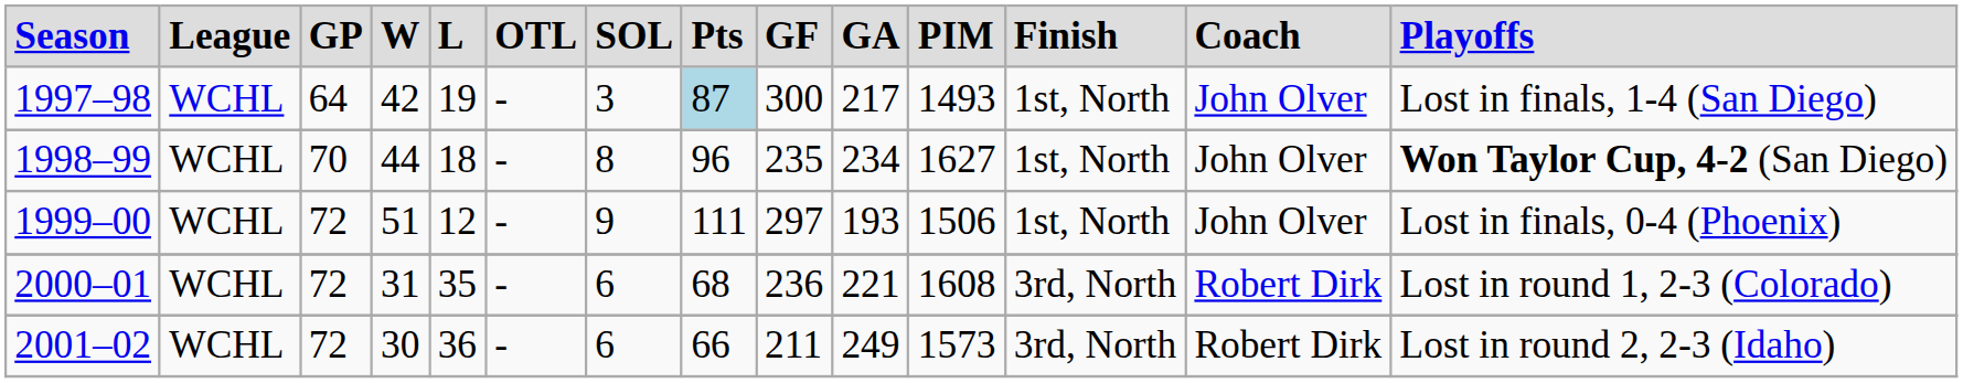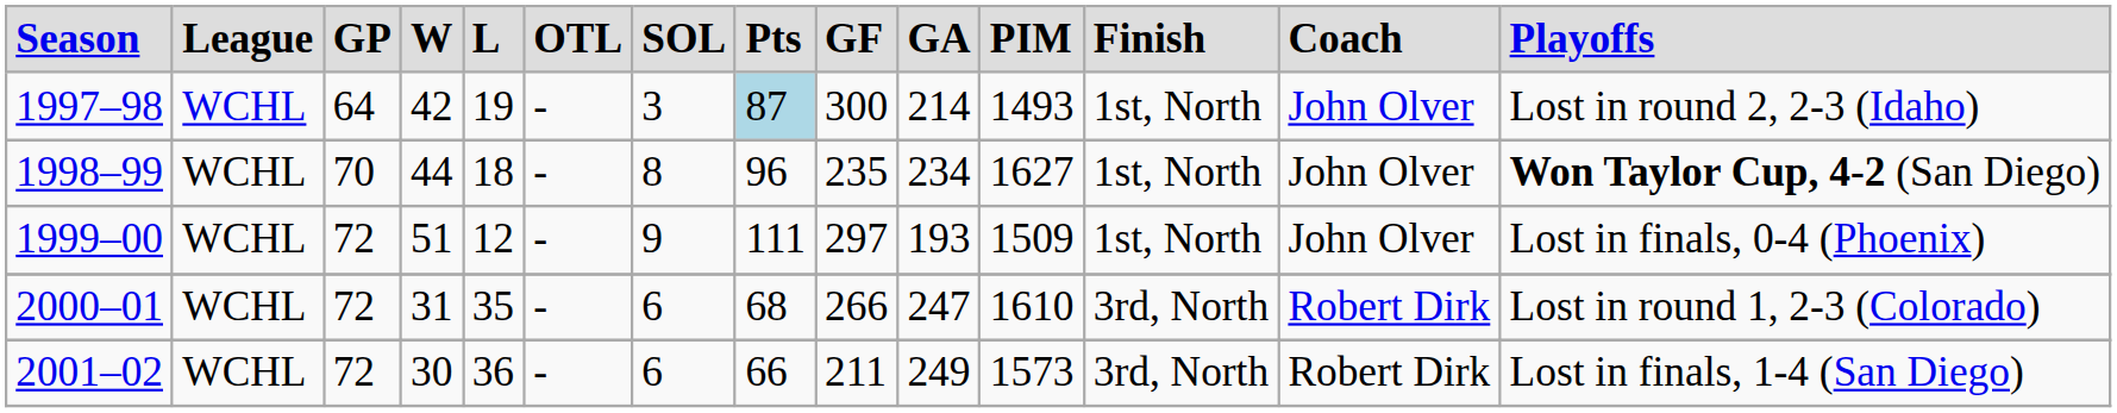 <table class="wikitable">
 <tr style="font-weight:bold; background-color:#dddddd;" |>
 <td><a href='#'>Season</a></td>
 <td>League</td>
 <td>GP</td>
 <td>W</td>
 <td>L</td>
 <td>OTL</td>
 <td>SOL</td>
 <td>Pts</td>
 <td>GF</td>
 <td>GA</td>
 <td>PIM</td>
 <td>Finish</td>
 <td>Coach</td>
 <td><a href='#'>Playoffs</a></td>
 </tr>
 <tr>
 <td><a href='#'>1997–98</a></td>
 <td><a href='#'>WCHL</a></td>
 <td>64</td>
 <td>42</td>
 <td>19</td>
 <td>-</td>
 <td>3</td>
 <td style="background: lightblue;">87</td>
 <td>300</td>
-<td>217</td>
+<td>214</td>
 <td>1493</td>
 <td>1st, North</td>
 <td><a href='#'>John Olver</a></td>
-<td>Lost in finals, 1-4 (<a href='#'>San Diego</a>)</td>
+<td>Lost in round 2, 2-3 (<a href='#'>Idaho</a>)</td>
 </tr>
 <tr bgcolor="#eeeeee">
 </tr>
 <tr>
 <td><a href='#'>1998–99</a></td>
 <td>WCHL</td>
 <td>70</td>
 <td>44</td>
 <td>18</td>
 <td>-</td>
 <td>8</td>
 <td>96</td>
 <td>235</td>
 <td>234</td>
 <td>1627</td>
 <td>1st, North</td>
 <td>John Olver</td>
 <td><strong>Won Taylor Cup, 4-2</strong> (San Diego)</td>
 </tr>
 <tr bgcolor="#eeeeee">
 </tr>
 <tr>
 <td><a href='#'>1999–00</a></td>
 <td>WCHL</td>
 <td>72</td>
 <td>51</td>
 <td>12</td>
 <td>-</td>
 <td>9</td>
 <td>111</td>
 <td>297</td>
 <td>193</td>
-<td>1506</td>
+<td>1509</td>
 <td>1st, North</td>
 <td>John Olver</td>
 <td>Lost in finals, 0-4 (<a href='#'>Phoenix</a>)</td>
 </tr>
 <tr bgcolor="#eeeeee">
 </tr>
 <tr>
 <td><a href='#'>2000–01</a></td>
 <td>WCHL</td>
 <td>72</td>
 <td>31</td>
 <td>35</td>
 <td>-</td>
 <td>6</td>
 <td>68</td>
-<td>236</td>
-<td>221</td>
-<td>1608</td>
+<td>266</td>
+<td>247</td>
+<td>1610</td>
 <td>3rd, North</td>
 <td><a href='#'>Robert Dirk</a></td>
 <td>Lost in round 1, 2-3 (<a href='#'>Colorado</a>)</td>
 </tr>
 <tr bgcolor="#eeeeee">
 </tr>
 <tr>
 <td><a href='#'>2001–02</a></td>
 <td>WCHL</td>
 <td>72</td>
 <td>30</td>
 <td>36</td>
 <td>-</td>
 <td>6</td>
 <td>66</td>
 <td>211</td>
 <td>249</td>
 <td>1573</td>
 <td>3rd, North</td>
 <td>Robert Dirk</td>
-<td>Lost in round 2, 2-3 (<a href='#'>Idaho</a>)</td>
+<td>Lost in finals, 1-4 (<a href='#'>San Diego</a>)</td>
 </tr>
 <tr bgcolor="#eeeeee">
 </tr>
 </table>
